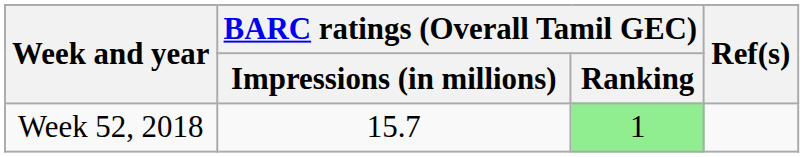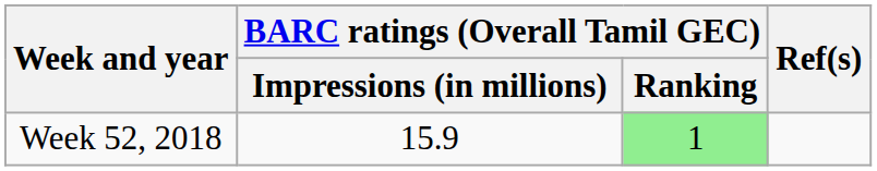 <table class="wikitable" style="text-align:center">
 <tr>
 <th rowspan="2">Week and year</th>
 <th colspan="2"><a href='#'>BARC</a> ratings (Overall Tamil GEC)</th>
 <th rowspan="2">Ref(s)</th>
 </tr>
 <tr>
 <th>Impressions (in millions)</th>
 <th>Ranking</th>
 </tr>
 <tr>
 <td>Week 52, 2018</td>
-<td>15.7</td>
+<td>15.9</td>
 <td style="background: lightgreen;">1</td>
 <td></td>
 </tr>
 </table>
